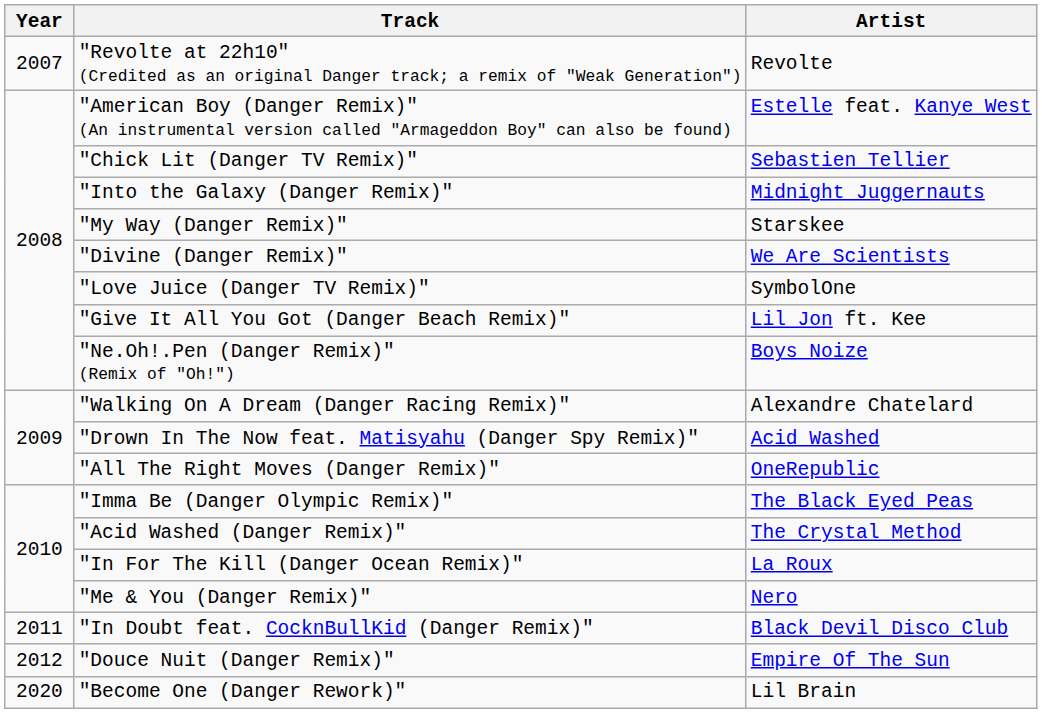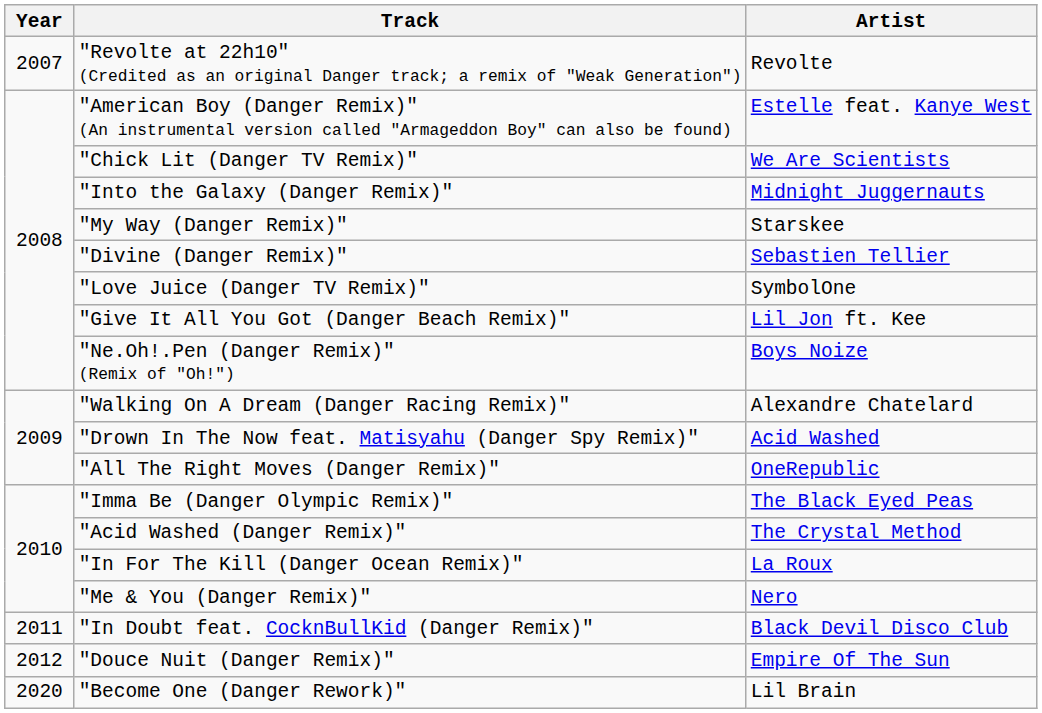 <table class="wikitable">
 <tr>
 <th align="left" valign="top" width="40">Year</th>
 <th align="left" valign="top">Track</th>
 <th align="left" valign="top">Artist</th>
 </tr>
 <tr>
 <td align="center" valign="center">2007</td>
 <td align="left" valign="top">"Revolte at 22h10"<br><small>(Credited as an original Danger track; a remix of "Weak Generation")</small></td>
 <td align="left" valign="center">Revolte</td>
 </tr>
 <tr>
 <td align="center" valign="center" rowspan="8">2008</td>
 <td align="left" valign="top">"American Boy (Danger Remix)"<br><small>(An instrumental version called "Armageddon Boy" can also be found)</small></td>
 <td align="left" valign="top"><a href='#'>Estelle</a> feat. <a href='#'>Kanye West</a></td>
 </tr>
 <tr>
 <td align="left" valign="top">"Chick Lit (Danger TV Remix)"</td>
-<td align="left" valign="top"><a href='#'>Sebastien Tellier</a></td>
+<td align="left" valign="top"><a href='#'>We Are Scientists</a></td>
 </tr>
 <tr>
 <td align="left" valign="top">"Into the Galaxy (Danger Remix)"</td>
 <td align="left" valign="top"><a href='#'>Midnight Juggernauts</a></td>
 </tr>
 <tr>
 <td align="left" valign="top">"My Way (Danger Remix)"</td>
 <td align="left" valign="top">Starskee</td>
 </tr>
 <tr>
 <td align="left" valign="top">"Divine (Danger Remix)"</td>
-<td align="left" valign="top"><a href='#'>We Are Scientists</a></td>
+<td align="left" valign="top"><a href='#'>Sebastien Tellier</a></td>
 </tr>
 <tr>
 <td align="left" valign="top">"Love Juice (Danger TV Remix)"</td>
 <td align="left" valign="top">SymbolOne</td>
 </tr>
 <tr>
 <td align="left" valign="top">"Give It All You Got (Danger Beach Remix)"</td>
 <td align="left" valign="top"><a href='#'>Lil Jon</a> ft. Kee</td>
 </tr>
 <tr>
 <td align="left" valign="top">"Ne.Oh!.Pen (Danger Remix)"<br><small>(Remix of "Oh!")</small></td>
 <td align="left" valign="top"><a href='#'>Boys Noize</a></td>
 </tr>
 <tr>
 <td align="center" valign="center" rowspan="3">2009</td>
 <td align="left" valign="top">"Walking On A Dream (Danger Racing Remix)"</td>
 <td align="left" valign="top">Alexandre Chatelard</td>
 </tr>
 <tr>
 <td align="left" valign="top">"Drown In The Now feat. <a href='#'>Matisyahu</a> (Danger Spy Remix)"</td>
 <td align="left" valign="top"><a href='#'>Acid Washed</a></td>
 </tr>
 <tr>
 <td align="left" valign="top">"All The Right Moves (Danger Remix)"</td>
 <td align="left" valign="top"><a href='#'>OneRepublic</a></td>
 </tr>
 <tr>
 <td align="center" valign="center" rowspan="4">2010</td>
 <td align="left" valign="top">"Imma Be (Danger Olympic Remix)"</td>
 <td align="left" valign="top"><a href='#'>The Black Eyed Peas</a></td>
 </tr>
 <tr>
 <td align="left" valign="top">"Acid Washed (Danger Remix)"</td>
 <td align="left" valign="top"><a href='#'>The Crystal Method</a></td>
 </tr>
 <tr>
 <td align="left" valign="top">"In For The Kill (Danger Ocean Remix)"</td>
 <td align="left" valign="top"><a href='#'>La Roux</a></td>
 </tr>
 <tr>
 <td align="left" valign="top">"Me & You (Danger Remix)"</td>
 <td align="left" valign="top"><a href='#'>Nero</a></td>
 </tr>
 <tr>
 <td align="center" valign="top">2011</td>
 <td align="left" valign="top">"In Doubt feat. <a href='#'>CocknBullKid</a> (Danger Remix)"</td>
 <td align="left" valign="top"><a href='#'>Black Devil Disco Club</a></td>
 </tr>
 <tr>
 <td align="center" valign="top">2012</td>
 <td align="left" valign="top">"Douce Nuit (Danger Remix)"</td>
 <td align="left" valign="top"><a href='#'>Empire Of The Sun</a></td>
 </tr>
 <tr>
 <td align="center" valign="top">2020</td>
 <td align="left" valign="top">"Become One (Danger Rework)"</td>
 <td align="left" valign="top">Lil Brain</td>
 </tr>
 </table>
